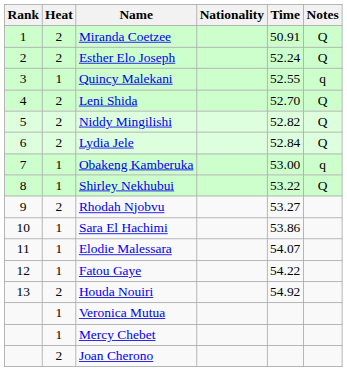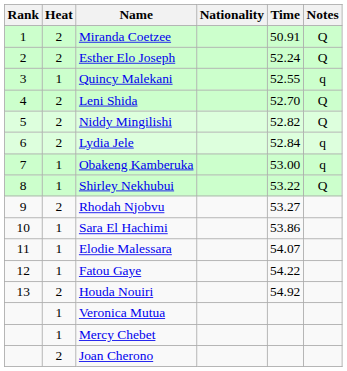 <table class="wikitable sortable" style="text-align:center">
 <tr>
 <th>Rank</th>
 <th>Heat</th>
 <th>Name</th>
 <th>Nationality</th>
 <th>Time</th>
 <th>Notes</th>
 </tr>
 <tr bgcolor=ccffcc>
 <td>1</td>
 <td>2</td>
 <td align=left><a href='#'>Miranda Coetzee</a></td>
 <td align=left></td>
 <td>50.91</td>
 <td>Q</td>
 </tr>
 <tr bgcolor=ccffcc>
 <td>2</td>
 <td>2</td>
 <td align=left><a href='#'>Esther Elo Joseph</a></td>
 <td align=left></td>
 <td>52.24</td>
 <td>Q</td>
 </tr>
 <tr bgcolor=ccffcc>
 <td>3</td>
 <td>1</td>
 <td align=left><a href='#'>Quincy Malekani</a></td>
 <td align=left></td>
 <td>52.55</td>
 <td>q</td>
 </tr>
 <tr bgcolor=ccffcc>
 <td>4</td>
 <td>2</td>
 <td align=left><a href='#'>Leni Shida</a></td>
 <td align=left></td>
 <td>52.70</td>
 <td>Q</td>
 </tr>
 <tr bgcolor=ddffdd>
 <td>5</td>
 <td>2</td>
 <td align=left><a href='#'>Niddy Mingilishi</a></td>
 <td align=left></td>
 <td>52.82</td>
 <td>Q</td>
 </tr>
 <tr bgcolor=ddffdd>
 <td>6</td>
 <td>2</td>
 <td align=left><a href='#'>Lydia Jele</a></td>
 <td align=left></td>
 <td>52.84</td>
-<td>Q</td>
+<td>q</td>
 </tr>
 <tr bgcolor=ccffcc>
 <td>7</td>
 <td>1</td>
 <td align=left><a href='#'>Obakeng Kamberuka</a></td>
 <td align=left></td>
 <td>53.00</td>
 <td>q</td>
 </tr>
 <tr bgcolor=ccffcc>
 <td>8</td>
 <td>1</td>
 <td align=left><a href='#'>Shirley Nekhubui</a></td>
 <td align=left></td>
 <td>53.22</td>
 <td>Q</td>
 </tr>
 <tr>
 <td>9</td>
 <td>2</td>
 <td align=left><a href='#'>Rhodah Njobvu</a></td>
 <td align=left></td>
 <td>53.27</td>
 <td></td>
 </tr>
 <tr>
 <td>10</td>
 <td>1</td>
 <td align=left><a href='#'>Sara El Hachimi</a></td>
 <td align=left></td>
 <td>53.86</td>
 <td></td>
 </tr>
 <tr>
 <td>11</td>
 <td>1</td>
 <td align=left><a href='#'>Elodie Malessara</a></td>
 <td align=left></td>
 <td>54.07</td>
 <td></td>
 </tr>
 <tr>
 <td>12</td>
 <td>1</td>
 <td align=left><a href='#'>Fatou Gaye</a></td>
 <td align=left></td>
 <td>54.22</td>
 <td></td>
 </tr>
 <tr>
 <td>13</td>
 <td>2</td>
 <td align=left><a href='#'>Houda Nouiri</a></td>
 <td align=left></td>
 <td>54.92</td>
 <td></td>
 </tr>
 <tr>
 <td></td>
 <td>1</td>
 <td align=left><a href='#'>Veronica Mutua</a></td>
 <td align=left></td>
 <td></td>
 <td></td>
 </tr>
 <tr>
 <td></td>
 <td>1</td>
 <td align=left><a href='#'>Mercy Chebet</a></td>
 <td align=left></td>
 <td></td>
 <td></td>
 </tr>
 <tr>
 <td></td>
 <td>2</td>
 <td align=left><a href='#'>Joan Cherono</a></td>
 <td align=left></td>
 <td></td>
 <td></td>
 </tr>
 </table>
